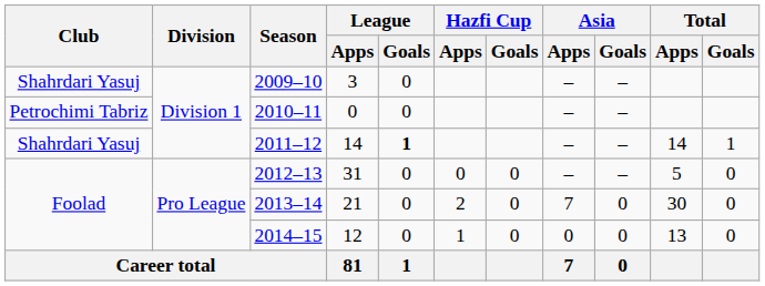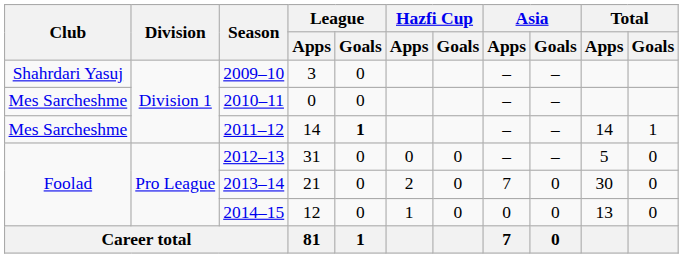 <table class="wikitable" style="text-align: center;">
 <tr>
 <th rowspan="2">Club</th>
 <th rowspan="2">Division</th>
 <th rowspan="2">Season</th>
 <th colspan="2">League</th>
 <th colspan="2"><a href='#'>Hazfi Cup</a></th>
 <th colspan="2"><a href='#'>Asia</a></th>
 <th colspan="2">Total</th>
 </tr>
 <tr>
 <th>Apps</th>
 <th>Goals</th>
 <th>Apps</th>
 <th>Goals</th>
 <th>Apps</th>
 <th>Goals</th>
 <th>Apps</th>
 <th>Goals</th>
 </tr>
 <tr>
 <td><a href='#'>Shahrdari Yasuj</a></td>
 <td rowspan="3"><a href='#'>Division 1</a></td>
 <td><a href='#'>2009–10</a></td>
 <td>3</td>
 <td>0</td>
 <td></td>
 <td></td>
 <td>–</td>
 <td>–</td>
 <td></td>
 <td></td>
 </tr>
 <tr>
-<td><a href='#'>Petrochimi Tabriz</a></td>
+<td><a href='#'>Mes Sarcheshme</a></td>
 <td><a href='#'>2010–11</a></td>
 <td>0</td>
 <td>0</td>
 <td></td>
 <td></td>
 <td>–</td>
 <td>–</td>
 <td></td>
 <td></td>
 </tr>
 <tr>
-<td><a href='#'>Shahrdari Yasuj</a></td>
+<td><a href='#'>Mes Sarcheshme</a></td>
 <td><a href='#'>2011–12</a></td>
 <td>14</td>
 <td><strong>1</strong></td>
 <td></td>
 <td></td>
 <td>–</td>
 <td>–</td>
 <td>14</td>
 <td>1</td>
 </tr>
 <tr>
 <td rowspan="3"><a href='#'>Foolad</a></td>
 <td rowspan="3"><a href='#'>Pro League</a></td>
 <td><a href='#'>2012–13</a></td>
 <td>31</td>
 <td>0</td>
 <td>0</td>
 <td>0</td>
 <td>–</td>
 <td>–</td>
 <td>5</td>
 <td>0</td>
 </tr>
 <tr>
 <td><a href='#'>2013–14</a></td>
 <td>21</td>
 <td>0</td>
 <td>2</td>
 <td>0</td>
 <td>7</td>
 <td>0</td>
 <td>30</td>
 <td>0</td>
 </tr>
 <tr>
 <td><a href='#'>2014–15</a></td>
 <td>12</td>
 <td>0</td>
 <td>1</td>
 <td>0</td>
 <td>0</td>
 <td>0</td>
 <td>13</td>
 <td>0</td>
 </tr>
 <tr>
 <th colspan=3>Career total</th>
 <th>81</th>
 <th>1</th>
 <th></th>
 <th></th>
 <th>7</th>
 <th>0</th>
 <th></th>
 <th></th>
 </tr>
 </table>
